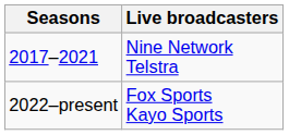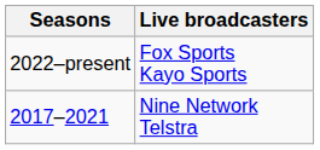 <table class="wikitable collapsible">
 <tr>
 <th>Seasons</th>
 <th>Live broadcasters</th>
 </tr>
 <tr>
+<td>2022–present</td>
+<td><a href='#'>Fox Sports</a><br><a href='#'>Kayo Sports</a></td>
+</tr>
+<tr>
 <td><a href='#'>2017</a>–<a href='#'>2021</a></td>
 <td><a href='#'>Nine Network</a><br><a href='#'>Telstra</a></td>
 </tr>
-<tr>
-<td>2022–present</td>
-<td><a href='#'>Fox Sports</a><br><a href='#'>Kayo Sports</a></td>
-</tr>
 </table>
